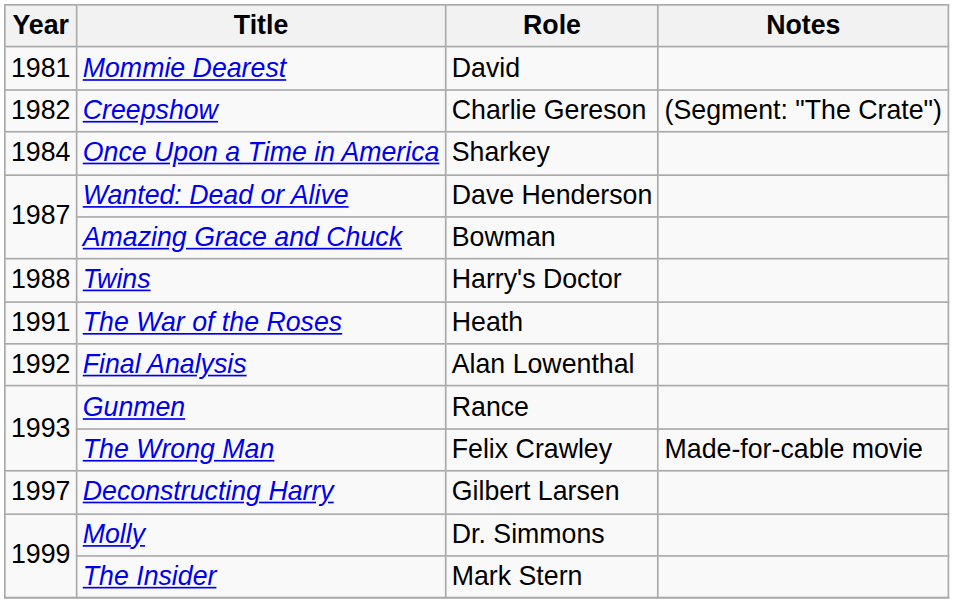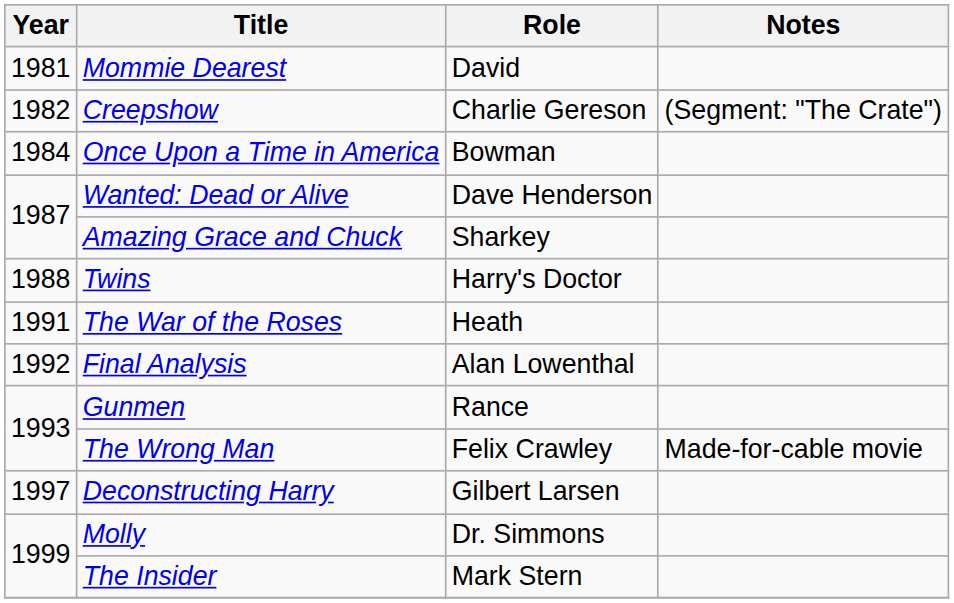 <table class="wikitable">
 <tr>
 <th>Year</th>
 <th>Title</th>
 <th>Role</th>
 <th>Notes</th>
 </tr>
 <tr>
 <td>1981</td>
 <td><em><a href='#'>Mommie Dearest</a></em></td>
 <td>David</td>
 <td></td>
 </tr>
 <tr>
 <td>1982</td>
 <td><em><a href='#'>Creepshow</a></em></td>
 <td>Charlie Gereson</td>
 <td>(Segment: "The Crate")</td>
 </tr>
 <tr>
 <td>1984</td>
 <td><em><a href='#'>Once Upon a Time in America</a></em></td>
-<td>Sharkey</td>
+<td>Bowman</td>
 <td></td>
 </tr>
 <tr>
 <td rowspan=2>1987</td>
 <td><em><a href='#'>Wanted: Dead or Alive</a></em></td>
 <td>Dave Henderson</td>
 <td></td>
 </tr>
 <tr>
 <td><em><a href='#'>Amazing Grace and Chuck</a></em></td>
-<td>Bowman</td>
+<td>Sharkey</td>
 <td></td>
 </tr>
 <tr>
 <td>1988</td>
 <td><em><a href='#'>Twins</a></em></td>
 <td>Harry's Doctor</td>
 <td></td>
 </tr>
 <tr>
 <td>1991</td>
 <td><em><a href='#'>The War of the Roses</a></em></td>
 <td>Heath</td>
 <td></td>
 </tr>
 <tr>
 <td>1992</td>
 <td><em><a href='#'>Final Analysis</a></em></td>
 <td>Alan Lowenthal</td>
 <td></td>
 </tr>
 <tr>
 <td rowspan=2>1993</td>
 <td><em><a href='#'>Gunmen</a></em></td>
 <td>Rance</td>
 <td></td>
 </tr>
 <tr>
 <td><em><a href='#'>The Wrong Man</a></em></td>
 <td>Felix Crawley</td>
 <td>Made-for-cable movie</td>
 </tr>
 <tr>
 <td>1997</td>
 <td><em><a href='#'>Deconstructing Harry</a></em></td>
 <td>Gilbert Larsen</td>
 <td></td>
 </tr>
 <tr>
 <td rowspan=2>1999</td>
 <td><em><a href='#'>Molly</a></em></td>
 <td>Dr. Simmons</td>
 <td></td>
 </tr>
 <tr>
 <td><em><a href='#'>The Insider</a></em></td>
 <td>Mark Stern</td>
 <td></td>
 </tr>
 <tr>
 </tr>
 </table>
